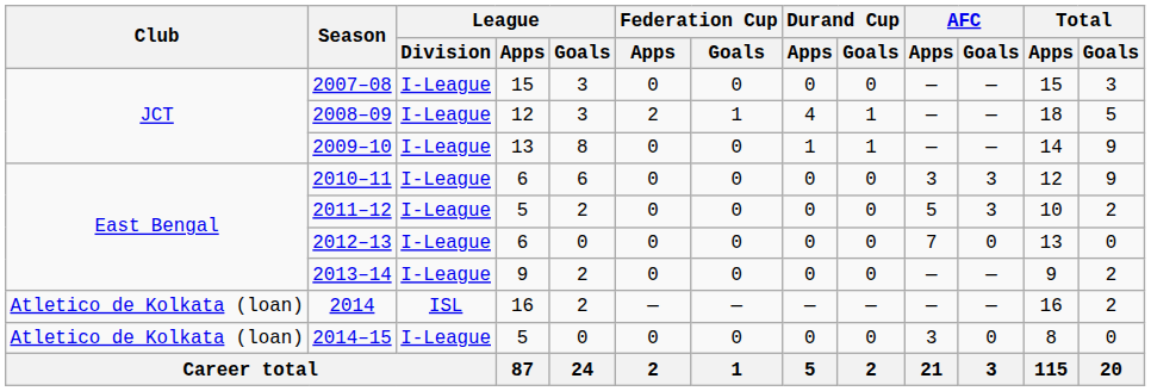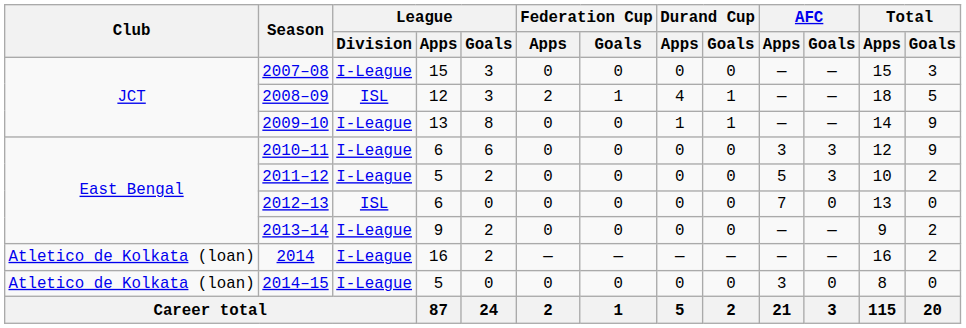 <table class="wikitable" style="font-size:90%; text-align:center;">
 <tr>
 <th rowspan="2">Club</th>
 <th rowspan="2">Season</th>
 <th colspan="3">League</th>
 <th colspan="2">Federation Cup</th>
 <th colspan="2">Durand Cup</th>
 <th colspan="2"><a href='#'>AFC</a></th>
 <th colspan="2">Total</th>
 </tr>
 <tr>
 <th>Division</th>
 <th>Apps</th>
 <th>Goals</th>
 <th>Apps</th>
 <th>Goals</th>
 <th>Apps</th>
 <th>Goals</th>
 <th>Apps</th>
 <th>Goals</th>
 <th>Apps</th>
 <th>Goals</th>
 </tr>
 <tr>
 <td rowspan="3"><a href='#'>JCT</a></td>
 <td><a href='#'>2007–08</a></td>
 <td><a href='#'>I-League</a></td>
 <td>15</td>
 <td>3</td>
 <td>0</td>
 <td>0</td>
 <td>0</td>
 <td>0</td>
 <td>—</td>
 <td>—</td>
 <td>15</td>
 <td>3</td>
 </tr>
 <tr>
 <td><a href='#'>2008–09</a></td>
-<td><a href='#'>I-League</a></td>
+<td><a href='#'>ISL</a></td>
 <td>12</td>
 <td>3</td>
 <td>2</td>
 <td>1</td>
 <td>4</td>
 <td>1</td>
 <td>—</td>
 <td>—</td>
 <td>18</td>
 <td>5</td>
 </tr>
 <tr>
 <td><a href='#'>2009–10</a></td>
 <td><a href='#'>I-League</a></td>
 <td>13</td>
 <td>8</td>
 <td>0</td>
 <td>0</td>
 <td>1</td>
 <td>1</td>
 <td>—</td>
 <td>—</td>
 <td>14</td>
 <td>9</td>
 </tr>
 <tr>
 <td rowspan="4"><a href='#'>East Bengal</a></td>
 <td><a href='#'>2010–11</a></td>
 <td><a href='#'>I-League</a></td>
 <td>6</td>
 <td>6</td>
 <td>0</td>
 <td>0</td>
 <td>0</td>
 <td>0</td>
 <td>3</td>
 <td>3</td>
 <td>12</td>
 <td>9</td>
 </tr>
 <tr>
 <td><a href='#'>2011–12</a></td>
 <td><a href='#'>I-League</a></td>
 <td>5</td>
 <td>2</td>
 <td>0</td>
 <td>0</td>
 <td>0</td>
 <td>0</td>
 <td>5</td>
 <td>3</td>
 <td>10</td>
 <td>2</td>
 </tr>
 <tr>
 <td><a href='#'>2012–13</a></td>
-<td><a href='#'>I-League</a></td>
+<td><a href='#'>ISL</a></td>
 <td>6</td>
 <td>0</td>
 <td>0</td>
 <td>0</td>
 <td>0</td>
 <td>0</td>
 <td>7</td>
 <td>0</td>
 <td>13</td>
 <td>0</td>
 </tr>
 <tr>
 <td><a href='#'>2013–14</a></td>
 <td><a href='#'>I-League</a></td>
 <td>9</td>
 <td>2</td>
 <td>0</td>
 <td>0</td>
 <td>0</td>
 <td>0</td>
 <td>—</td>
 <td>—</td>
 <td>9</td>
 <td>2</td>
 </tr>
 <tr>
 <td rowspan="1"><a href='#'>Atletico de Kolkata</a> (loan)</td>
 <td><a href='#'>2014</a></td>
-<td><a href='#'>ISL</a></td>
+<td><a href='#'>I-League</a></td>
 <td>16</td>
 <td>2</td>
 <td>—</td>
 <td>—</td>
 <td>—</td>
 <td>—</td>
 <td>—</td>
 <td>—</td>
 <td>16</td>
 <td>2</td>
 </tr>
 <tr>
 <td rowspan="1"><a href='#'>Atletico de Kolkata</a> (loan)</td>
 <td><a href='#'>2014–15</a></td>
 <td><a href='#'>I-League</a></td>
 <td>5</td>
 <td>0</td>
 <td>0</td>
 <td>0</td>
 <td>0</td>
 <td>0</td>
 <td>3</td>
 <td>0</td>
 <td>8</td>
 <td>0</td>
 </tr>
 <tr>
 <th colspan="3">Career total</th>
 <th>87</th>
 <th>24</th>
 <th>2</th>
 <th>1</th>
 <th>5</th>
 <th>2</th>
 <th>21</th>
 <th>3</th>
 <th>115</th>
 <th>20</th>
 </tr>
 </table>
